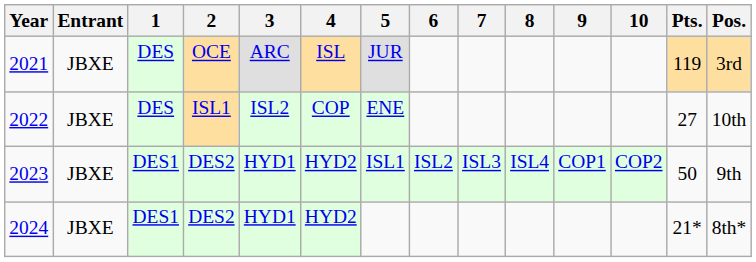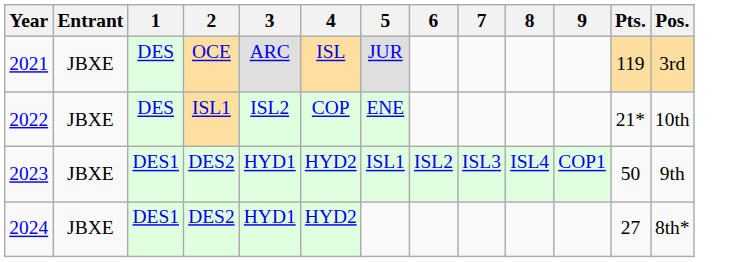 <table class="wikitable" style="text-align:center; font-size:85%">
 <tr>
 <th>Year</th>
 <th>Entrant</th>
 <th>1</th>
 <th>2</th>
 <th>3</th>
 <th>4</th>
 <th>5</th>
 <th>6</th>
 <th>7</th>
 <th>8</th>
 <th>9</th>
-<th>10</th>
 <th>Pts.</th>
 <th>Pos.</th>
 </tr>
 <tr>
 <td><a href='#'>2021</a></td>
 <td>JBXE</td>
 <td bgcolor=#dfffdf><a href='#'>DES</a><br><br></td>
 <td bgcolor=#ffdf9f><a href='#'>OCE</a><br><br></td>
 <td bgcolor=#dfdfdf><a href='#'>ARC</a><br><br></td>
 <td bgcolor=#ffdf9f><a href='#'>ISL</a><br><br></td>
 <td bgcolor=#dfdfdf><a href='#'>JUR</a><br><br></td>
-<td></td>
 <td></td>
 <td></td>
 <td></td>
 <td></td>
 <td style="background:#ffdf9f;">119</td>
 <td style="background:#ffdf9f;">3rd</td>
 </tr>
 <tr>
 <td><a href='#'>2022</a></td>
 <td>JBXE</td>
 <td bgcolor=#dfffdf><a href='#'>DES</a><br><br></td>
 <td bgcolor=#ffdf9f><a href='#'>ISL1</a><br><br></td>
 <td bgcolor=#dfffdf><a href='#'>ISL2</a><br><br></td>
 <td bgcolor=#dfffdf><a href='#'>COP</a><br><br></td>
 <td bgcolor=#dfffdf><a href='#'>ENE</a><br><br></td>
 <td></td>
 <td></td>
 <td></td>
 <td></td>
-<td></td>
-<td>27</td>
+<td>21*</td>
 <td>10th</td>
 </tr>
 <tr>
 <td><a href='#'>2023</a></td>
 <td>JBXE</td>
 <td bgcolor=#dfffdf><a href='#'>DES1</a><br><br></td>
 <td bgcolor=#dfffdf><a href='#'>DES2</a><br><br></td>
 <td bgcolor=#dfffdf><a href='#'>HYD1</a><br><br></td>
 <td bgcolor=#dfffdf><a href='#'>HYD2</a><br><br></td>
 <td bgcolor=#dfffdf><a href='#'>ISL1</a><br><br></td>
 <td bgcolor=#dfffdf><a href='#'>ISL2</a><br><br></td>
 <td bgcolor=#dfffdf><a href='#'>ISL3</a><br><br></td>
 <td bgcolor=#dfffdf><a href='#'>ISL4</a><br><br></td>
 <td bgcolor=#dfffdf><a href='#'>COP1</a><br><br></td>
-<td bgcolor=#dfffdf><a href='#'>COP2</a><br><br></td>
 <td>50</td>
 <td>9th</td>
 </tr>
 <tr>
 <td><a href='#'>2024</a></td>
 <td>JBXE</td>
 <td bgcolor=#dfffdf><a href='#'>DES1</a><br><br></td>
 <td bgcolor=#dfffdf><a href='#'>DES2</a><br><br></td>
 <td bgcolor=#dfffdf><a href='#'>HYD1</a><br><br></td>
 <td bgcolor=#dfffdf><a href='#'>HYD2</a><br><br></td>
 <td></td>
 <td></td>
 <td></td>
 <td></td>
 <td></td>
-<td></td>
-<td>21*</td>
+<td>27</td>
 <td>8th*</td>
 </tr>
 </table>
